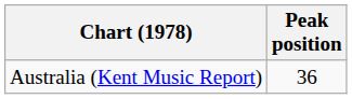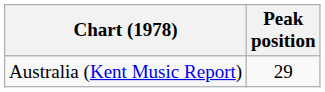 <table class="wikitable">
 <tr>
 <th>Chart (1978)</th>
 <th>Peak<br>position</th>
 </tr>
 <tr>
 <td>Australia (<a href='#'>Kent Music Report</a>)</td>
-<td align="center">36</td>
+<td align="center">29</td>
 </tr>
 </table>
